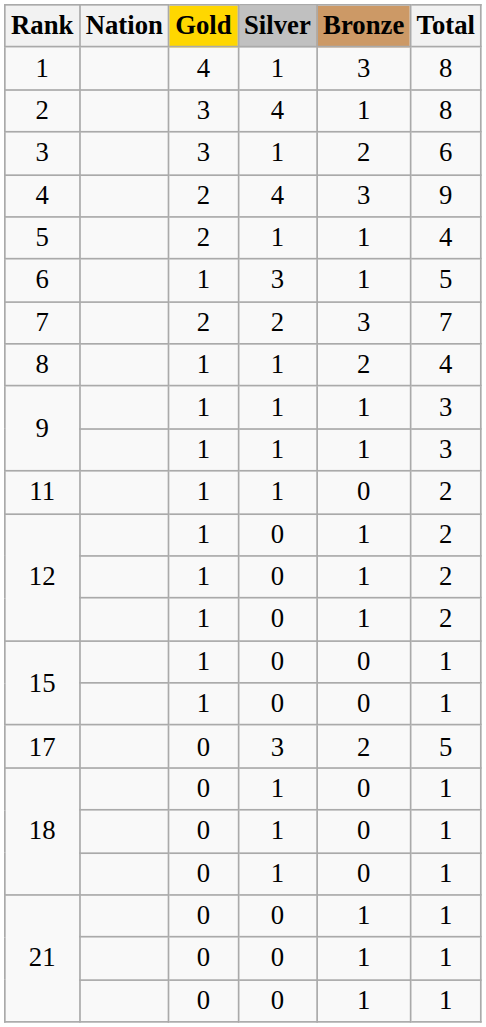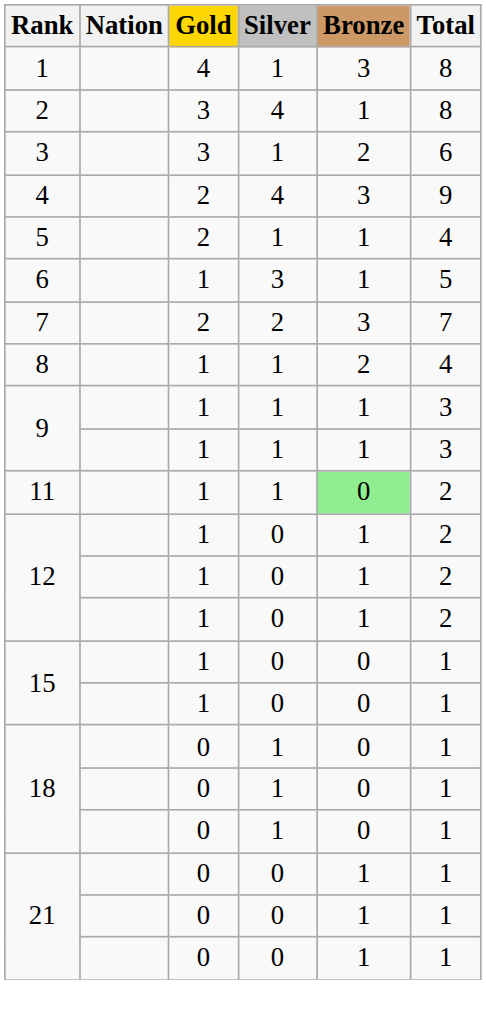 <table class="wikitable sortable" style="text-align:center">
 <tr>
 <th>Rank</th>
 <th>Nation</th>
 <th style="background-color:gold">Gold</th>
 <th style="background-color:silver">Silver</th>
 <th style="background-color:#cc9966">Bronze</th>
 <th>Total</th>
 </tr>
 <tr>
 <td>1</td>
 <td align=left></td>
 <td>4</td>
 <td>1</td>
 <td>3</td>
 <td>8</td>
 </tr>
 <tr>
 <td>2</td>
 <td align=left></td>
 <td>3</td>
 <td>4</td>
 <td>1</td>
 <td>8</td>
 </tr>
 <tr>
 <td>3</td>
 <td align=left></td>
 <td>3</td>
 <td>1</td>
 <td>2</td>
 <td>6</td>
 </tr>
 <tr>
 <td>4</td>
 <td align=left></td>
 <td>2</td>
 <td>4</td>
 <td>3</td>
 <td>9</td>
 </tr>
 <tr>
 <td>5</td>
 <td align=left></td>
 <td>2</td>
 <td>1</td>
 <td>1</td>
 <td>4</td>
 </tr>
 <tr>
 <td>6</td>
 <td align=left></td>
 <td>1</td>
 <td>3</td>
 <td>1</td>
 <td>5</td>
 </tr>
 <tr>
 <td>7</td>
 <td align=left></td>
 <td>2</td>
 <td>2</td>
 <td>3</td>
 <td>7</td>
 </tr>
 <tr>
 <td>8</td>
 <td align=left></td>
 <td>1</td>
 <td>1</td>
 <td>2</td>
 <td>4</td>
 </tr>
 <tr>
 <td rowspan=2>9</td>
 <td align=left></td>
 <td>1</td>
 <td>1</td>
 <td>1</td>
 <td>3</td>
 </tr>
 <tr>
 <td align=left></td>
 <td>1</td>
 <td>1</td>
 <td>1</td>
 <td>3</td>
 </tr>
 <tr>
 <td>11</td>
 <td align=left></td>
 <td>1</td>
 <td>1</td>
-<td>0</td>
+<td style="background: lightgreen;">0</td>
 <td>2</td>
 </tr>
 <tr>
 <td rowspan=3>12</td>
 <td align=left></td>
 <td>1</td>
 <td>0</td>
 <td>1</td>
 <td>2</td>
 </tr>
 <tr>
 <td align=left></td>
 <td>1</td>
 <td>0</td>
 <td>1</td>
 <td>2</td>
 </tr>
 <tr>
 <td align=left></td>
 <td>1</td>
 <td>0</td>
 <td>1</td>
 <td>2</td>
 </tr>
 <tr>
 <td rowspan=2>15</td>
 <td align=left></td>
 <td>1</td>
 <td>0</td>
 <td>0</td>
 <td>1</td>
 </tr>
 <tr>
 <td align=left></td>
 <td>1</td>
 <td>0</td>
 <td>0</td>
 <td>1</td>
-</tr>
-<tr>
-<td>17</td>
-<td align=left></td>
-<td>0</td>
-<td>3</td>
-<td>2</td>
-<td>5</td>
 </tr>
 <tr>
 <td rowspan=3>18</td>
 <td align=left></td>
 <td>0</td>
 <td>1</td>
 <td>0</td>
 <td>1</td>
 </tr>
 <tr>
 <td align=left></td>
 <td>0</td>
 <td>1</td>
 <td>0</td>
 <td>1</td>
 </tr>
 <tr>
 <td align=left></td>
 <td>0</td>
 <td>1</td>
 <td>0</td>
 <td>1</td>
 </tr>
 <tr>
 <td rowspan=3>21</td>
 <td align=left></td>
 <td>0</td>
 <td>0</td>
 <td>1</td>
 <td>1</td>
 </tr>
 <tr>
 <td align=left></td>
 <td>0</td>
 <td>0</td>
 <td>1</td>
 <td>1</td>
 </tr>
 <tr>
 <td align=left></td>
 <td>0</td>
 <td>0</td>
 <td>1</td>
 <td>1</td>
 </tr>
 </table>
